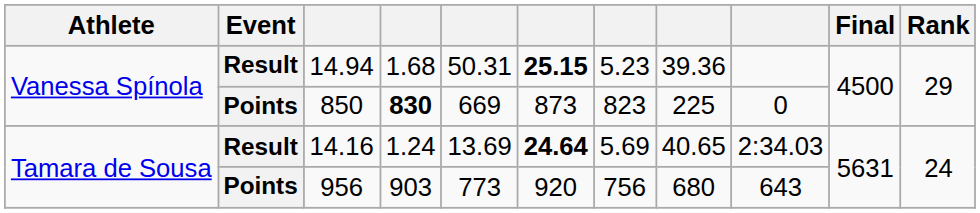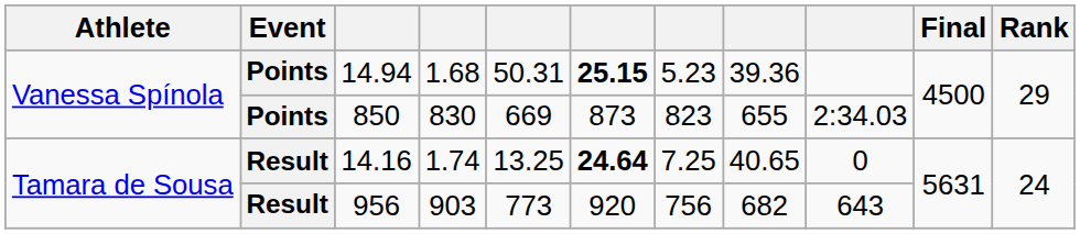 <table class=wikitable style=font-size:90%>
 <tr>
 <th>Athlete</th>
 <th>Event</th>
 <th></th>
 <th></th>
 <th></th>
 <th></th>
 <th></th>
 <th></th>
 <th></th>
 <th>Final</th>
 <th>Rank</th>
 </tr>
 <tr align=center>
 <td rowspan=2 style=text-align:left><a href='#'>Vanessa Spínola</a></td>
-<th style=font-size:95%>Result</th>
+<th style=font-size:95%>Points</th>
 <td>14.94</td>
 <td>1.68</td>
 <td>50.31</td>
 <td><strong>25.15</strong></td>
 <td>5.23</td>
 <td>39.36</td>
 <td></td>
 <td rowspan=2>4500</td>
 <td rowspan=2>29</td>
 </tr>
 <tr align=center>
 <th style=font-size:95%>Points</th>
 <td>850</td>
-<td><strong>830</strong></td>
+<td>830</td>
 <td>669</td>
 <td>873</td>
 <td>823</td>
-<td>225</td>
-<td>0</td>
+<td>655</td>
+<td>2:34.03</td>
 </tr>
 <tr align=center>
 <td rowspan=2 style=text-align:left><a href='#'>Tamara de Sousa</a></td>
 <th style=font-size:95%>Result</th>
 <td>14.16</td>
-<td>1.24</td>
-<td>13.69</td>
+<td>1.74</td>
+<td>13.25</td>
 <td><strong>24.64</strong></td>
-<td>5.69</td>
+<td>7.25</td>
 <td>40.65</td>
-<td>2:34.03</td>
+<td>0</td>
 <td rowspan=2>5631</td>
 <td rowspan=2>24</td>
 </tr>
 <tr align=center>
-<th style=font-size:95%>Points</th>
+<th style=font-size:95%>Result</th>
 <td>956</td>
 <td>903</td>
 <td>773</td>
 <td>920</td>
 <td>756</td>
-<td>680</td>
+<td>682</td>
 <td>643</td>
 </tr>
 </table>
